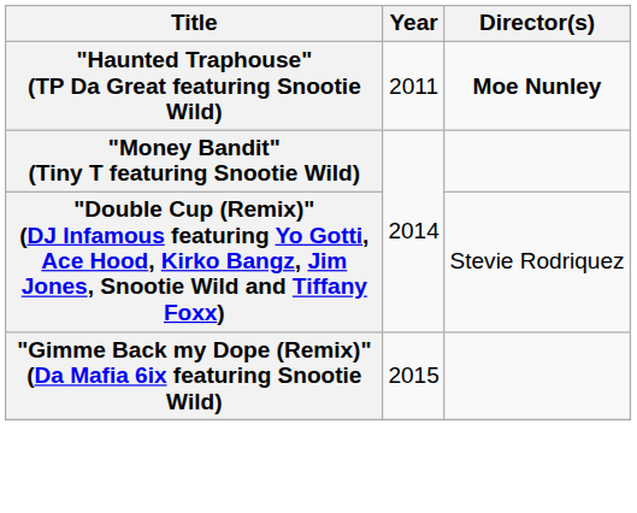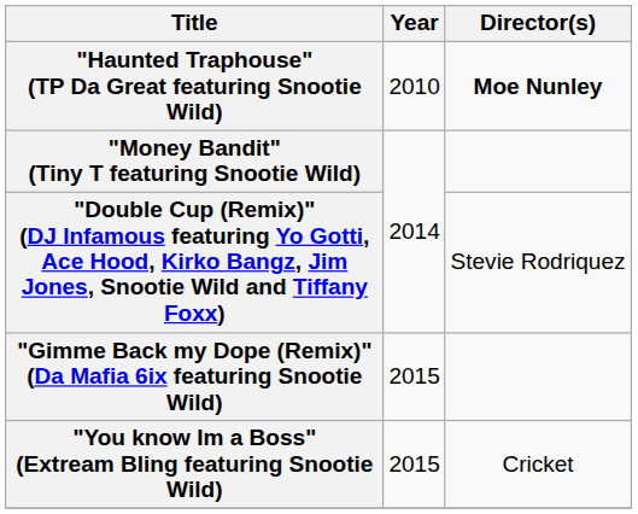 <table class="wikitable plainrowheaders" style="text-align:center;">
 <tr>
 <th scope="col" style="width:16em;">Title</th>
 <th scope="col">Year</th>
 <th scope="col">Director(s)</th>
 </tr>
 <tr>
 <th scope="row">"Haunted Traphouse"<br><span>(TP Da Great featuring Snootie Wild)</span></th>
-<td rowspan="1">2011</td>
+<td rowspan="1">2010</td>
 <td><strong>Moe Nunley</strong></td>
 </tr>
 <tr>
 <th scope="row">"Money Bandit"<br><span>(Tiny T featuring Snootie Wild)</span></th>
 <td rowspan="2">2014</td>
 <td></td>
 </tr>
 <tr>
 <th scope="row">"Double Cup (Remix)"<br><span>(<a href='#'>DJ Infamous</a> featuring <a href='#'>Yo Gotti</a>, <a href='#'>Ace Hood</a>, <a href='#'>Kirko Bangz</a>, <a href='#'>Jim Jones</a>, Snootie Wild and <a href='#'>Tiffany Foxx</a>)</span></th>
 <td>Stevie Rodriquez</td>
 </tr>
 <tr>
 <th scope="row">"Gimme Back my Dope (Remix)"<br><span>(<a href='#'>Da Mafia 6ix</a> featuring Snootie Wild)</span></th>
 <td rowspan="1">2015</td>
 <td></td>
 </tr>
 <tr>
+<th scope="row">"You know Im a Boss"<br><span>(Extream Bling featuring Snootie Wild)</span></th>
+<td>2015</td>
+<td>Cricket</td>
+</tr>
+<tr>
 </tr>
 </table>
